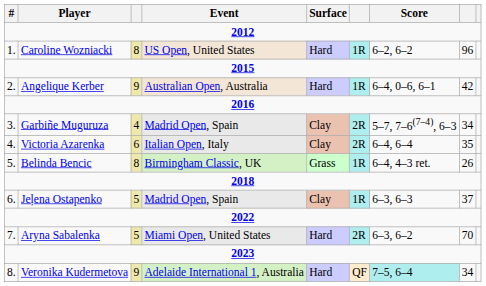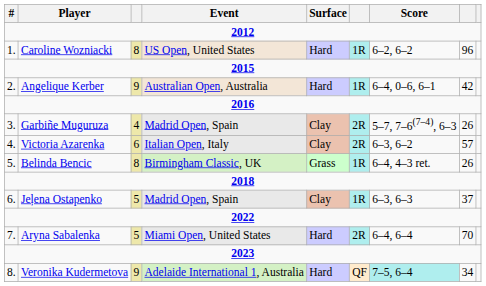 <table class="wikitable sortable">
 <tr>
 <th class="unsortable">#</th>
 <th>Player</th>
 <th></th>
 <th>Event</th>
 <th>Surface</th>
 <th class="unsortable"></th>
 <th class="unsortable">Score</th>
 <th class="unsortable"></th>
 <th class="unsortable"></th>
 </tr>
 <tr>
 <td colspan=9 style=text-align:center><strong><a href='#'>2012</a></strong></td>
 </tr>
 <tr>
 <td>1.</td>
 <td> <a href='#'>Caroline Wozniacki</a></td>
 <td style=background:#eee8aa>8</td>
 <td style=background:#f3e6d7><a href='#'>US Open</a>, United States</td>
 <td style=background:#ccf>Hard</td>
 <td style=background:#afeeee>1R</td>
 <td>6–2, 6–2</td>
 <td>96</td>
 <td></td>
 </tr>
 <tr>
 <td colspan=9 style=text-align:center><strong><a href='#'>2015</a></strong></td>
 </tr>
 <tr>
 <td>2.</td>
 <td> <a href='#'>Angelique Kerber</a></td>
 <td style=background:#eee8aa>9</td>
 <td style=background:#f3e6d7><a href='#'>Australian Open</a>, Australia</td>
 <td style=background:#ccf>Hard</td>
 <td style=background:#afeeee>1R</td>
 <td>6–4, 0–6, 6–1</td>
 <td>42</td>
 <td></td>
 </tr>
 <tr>
 <td colspan=9 style=text-align:center><strong><a href='#'>2016</a></strong></td>
 </tr>
 <tr>
 <td>3.</td>
 <td> <a href='#'>Garbiñe Muguruza</a></td>
 <td style=background:#eee8aa>4</td>
 <td style=background:#e9e9e9><a href='#'>Madrid Open</a>, Spain</td>
 <td style=background:#ebc2af>Clay</td>
 <td style=background:#afeeee>2R</td>
 <td>5–7, 7–6<sup>(7–4)</sup>, 6–3</td>
-<td>34</td>
+<td>26</td>
 <td></td>
 </tr>
 <tr>
 <td>4.</td>
 <td> <a href='#'>Victoria Azarenka</a></td>
 <td style=background:#eee8aa>6</td>
 <td style=background:#e9e9e9><a href='#'>Italian Open</a>, Italy</td>
 <td style=background:#ebc2af>Clay</td>
 <td style=background:#afeeee>2R</td>
-<td>6–4, 6–4</td>
-<td>35</td>
+<td>6–3, 6–2</td>
+<td>57</td>
 <td></td>
 </tr>
 <tr>
 <td>5.</td>
 <td> <a href='#'>Belinda Bencic</a></td>
 <td style=background:#eee8aa>8</td>
 <td style=background:#D4F1C5><a href='#'>Birmingham Classic</a>, UK</td>
 <td style=background:#cfc>Grass</td>
 <td style=background:#afeeee>1R</td>
 <td>6–4, 4–3 ret.</td>
 <td>26</td>
 <td></td>
 </tr>
 <tr>
 <td colspan=9 style=text-align:center><strong><a href='#'>2018</a></strong></td>
 </tr>
 <tr>
 <td>6.</td>
 <td> <a href='#'>Jeļena Ostapenko</a></td>
 <td style=background:#eee8aa>5</td>
 <td style=background:#e9e9e9><a href='#'>Madrid Open</a>, Spain</td>
 <td style=background:#ebc2af>Clay</td>
 <td style=background:#afeeee>1R</td>
 <td>6–3, 6–3</td>
 <td>37</td>
 <td></td>
 </tr>
 <tr>
 <td colspan=9 style=text-align:center><strong><a href='#'>2022</a></strong></td>
 </tr>
 <tr>
 <td>7.</td>
 <td> <a href='#'>Aryna Sabalenka</a></td>
 <td style=background:#eee8aa>5</td>
 <td style=background:#e9e9e9><a href='#'>Miami Open</a>, United States</td>
 <td style=background:#ccf>Hard</td>
 <td style=background:#afeeee>2R</td>
-<td>6–3, 6–2</td>
+<td>6–4, 6–4</td>
 <td>70</td>
 <td></td>
 </tr>
 <tr>
 <td colspan=9 style=text-align:center><strong><a href='#'>2023</a></strong></td>
 </tr>
 <tr>
 <td>8.</td>
 <td> <a href='#'>Veronika Kudermetova</a></td>
 <td style=background:#eee8aa>9</td>
 <td style=background:#d4f1c5><a href='#'>Adelaide International 1</a>, Australia</td>
 <td style=background:#ccf>Hard</td>
 <td style=background:#ffebcd>QF</td>
 <td style="background: paleturquoise;">7–5, 6–4</td>
 <td>34</td>
 <td></td>
 </tr>
 </table>
